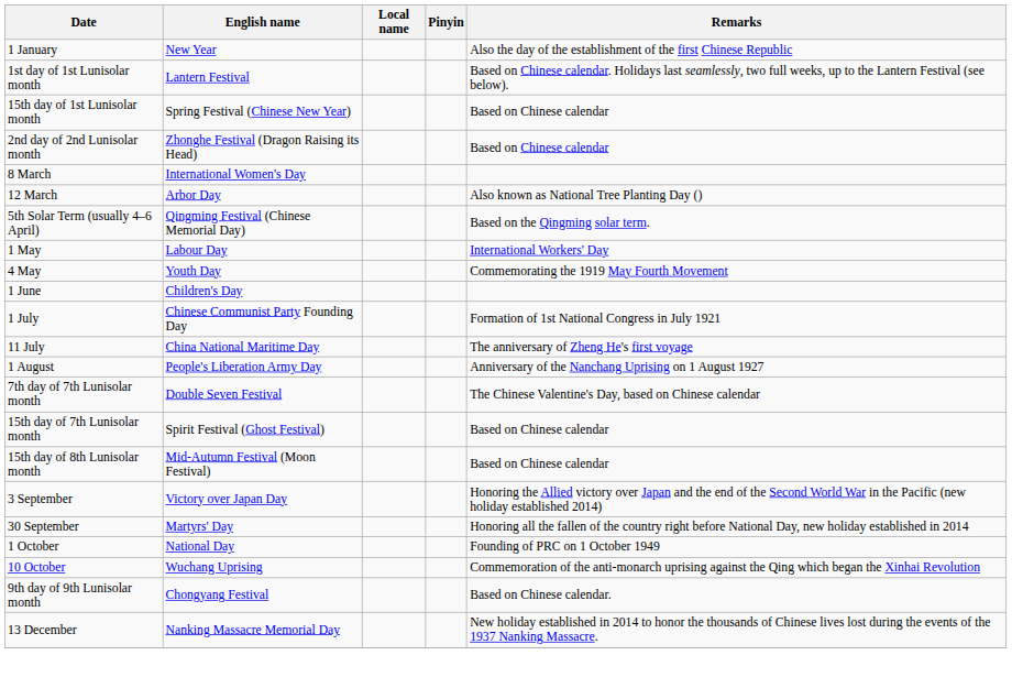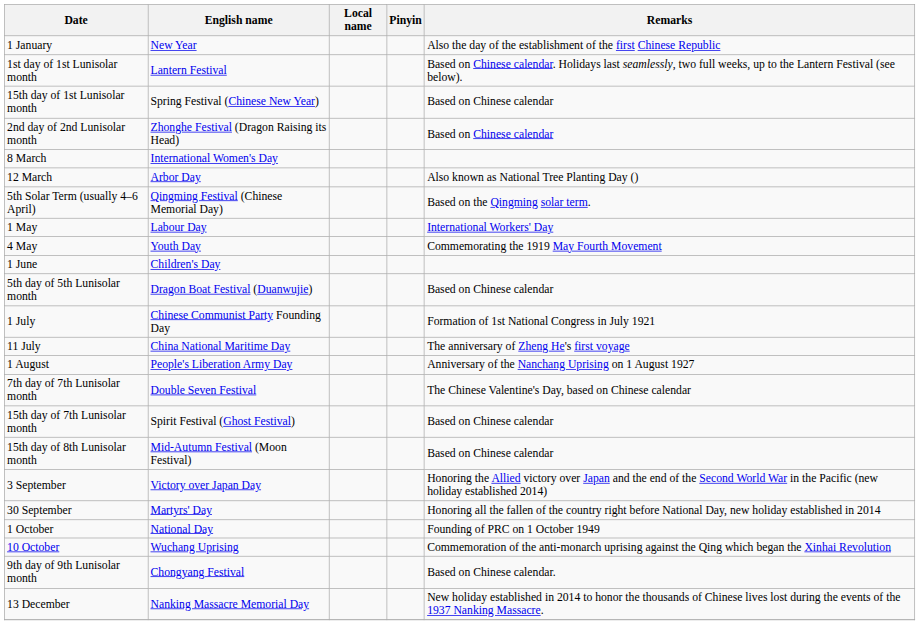 <table class="wikitable">
 <tr>
 <th>Date</th>
 <th>English name</th>
 <th>Local name</th>
 <th>Pinyin</th>
 <th>Remarks</th>
 </tr>
 <tr>
 <td>1 January</td>
 <td><a href='#'>New Year</a></td>
 <td></td>
 <td></td>
 <td>Also the day of the establishment of the <a href='#'>first</a> <a href='#'>Chinese Republic</a></td>
 </tr>
 <tr>
 <td>1st day of 1st Lunisolar month</td>
 <td><a href='#'>Lantern Festival</a></td>
 <td></td>
 <td></td>
 <td>Based on <a href='#'>Chinese calendar</a>. Holidays last <em>seamlessly</em>, two full weeks, up to the Lantern Festival (see below).</td>
 </tr>
 <tr>
 <td>15th day of 1st Lunisolar month</td>
 <td>Spring Festival (<a href='#'>Chinese New Year</a>)</td>
 <td></td>
 <td></td>
 <td>Based on Chinese calendar</td>
 </tr>
 <tr>
 <td>2nd day of 2nd Lunisolar month</td>
 <td><a href='#'>Zhonghe Festival</a> (Dragon Raising its Head)</td>
 <td></td>
 <td></td>
 <td>Based on <a href='#'>Chinese calendar</a></td>
 </tr>
 <tr>
 <td>8 March</td>
 <td><a href='#'>International Women's Day</a></td>
 <td></td>
 <td></td>
 <td></td>
 </tr>
 <tr>
 <td>12 March</td>
 <td><a href='#'>Arbor Day</a></td>
 <td></td>
 <td></td>
 <td>Also known as National Tree Planting Day ()</td>
 </tr>
 <tr>
 <td>5th Solar Term (usually 4–6 April)</td>
 <td><a href='#'>Qingming Festival</a> (Chinese Memorial Day)</td>
 <td></td>
 <td></td>
 <td>Based on the <a href='#'>Qingming</a> <a href='#'>solar term</a>.</td>
 </tr>
 <tr>
 <td>1 May</td>
 <td><a href='#'>Labour Day</a></td>
 <td></td>
 <td></td>
 <td><a href='#'>International Workers' Day</a></td>
 </tr>
 <tr>
 <td>4 May</td>
 <td><a href='#'>Youth Day</a></td>
 <td></td>
 <td></td>
 <td>Commemorating the 1919 <a href='#'>May Fourth Movement</a></td>
 </tr>
 <tr>
 <td>1 June</td>
 <td><a href='#'>Children's Day</a></td>
 <td></td>
 <td></td>
 <td></td>
+</tr>
+<tr>
+<td>5th day of 5th Lunisolar month</td>
+<td><a href='#'>Dragon Boat Festival</a> (<a href='#'>Duanwujie</a>)</td>
+<td></td>
+<td></td>
+<td>Based on Chinese calendar</td>
 </tr>
 <tr>
 <td>1 July</td>
 <td><a href='#'>Chinese Communist Party</a> Founding Day</td>
 <td></td>
 <td></td>
 <td>Formation of 1st National Congress in July 1921</td>
 </tr>
 <tr>
 <td>11 July</td>
 <td><a href='#'>China National Maritime Day</a></td>
 <td></td>
 <td></td>
 <td>The anniversary of <a href='#'>Zheng He</a>'s <a href='#'>first voyage</a></td>
 </tr>
 <tr>
 <td>1 August</td>
 <td><a href='#'>People's Liberation Army Day</a></td>
 <td></td>
 <td></td>
 <td>Anniversary of the <a href='#'>Nanchang Uprising</a> on 1 August 1927</td>
 </tr>
 <tr>
 <td>7th day of 7th Lunisolar month</td>
 <td><a href='#'>Double Seven Festival</a></td>
 <td></td>
 <td></td>
 <td>The Chinese Valentine's Day, based on Chinese calendar</td>
 </tr>
 <tr>
 <td>15th day of 7th Lunisolar month</td>
 <td>Spirit Festival (<a href='#'>Ghost Festival</a>)</td>
 <td></td>
 <td></td>
 <td>Based on Chinese calendar</td>
 </tr>
 <tr>
 <td>15th day of 8th Lunisolar month</td>
 <td><a href='#'>Mid-Autumn Festival</a> (Moon Festival)</td>
 <td></td>
 <td></td>
 <td>Based on Chinese calendar</td>
 </tr>
 <tr>
 <td>3 September</td>
 <td><a href='#'>Victory over Japan Day</a></td>
 <td></td>
 <td></td>
 <td>Honoring the <a href='#'>Allied</a> victory over <a href='#'>Japan</a> and the end of the <a href='#'>Second World War</a> in the Pacific (new holiday established 2014)</td>
 </tr>
 <tr>
 <td>30 September</td>
 <td><a href='#'>Martyrs' Day</a></td>
 <td></td>
 <td></td>
 <td>Honoring all the fallen of the country right before National Day, new holiday established in 2014</td>
 </tr>
 <tr>
 <td>1 October</td>
 <td><a href='#'>National Day</a></td>
 <td></td>
 <td></td>
 <td>Founding of PRC on 1 October 1949</td>
 </tr>
 <tr>
 <td><a href='#'>10 October</a></td>
 <td><a href='#'>Wuchang Uprising</a></td>
 <td></td>
 <td></td>
 <td>Commemoration of the anti-monarch uprising against the Qing which began the <a href='#'>Xinhai Revolution</a></td>
 </tr>
 <tr>
 <td>9th day of 9th Lunisolar month</td>
 <td><a href='#'>Chongyang Festival</a></td>
 <td></td>
 <td></td>
 <td>Based on Chinese calendar.</td>
 </tr>
 <tr>
 <td>13 December</td>
 <td><a href='#'>Nanking Massacre Memorial Day</a></td>
 <td></td>
 <td></td>
 <td>New holiday established in 2014 to honor the thousands of Chinese lives lost during the events of the <a href='#'>1937 Nanking Massacre</a>.</td>
 </tr>
 <tr>
 </tr>
 </table>
